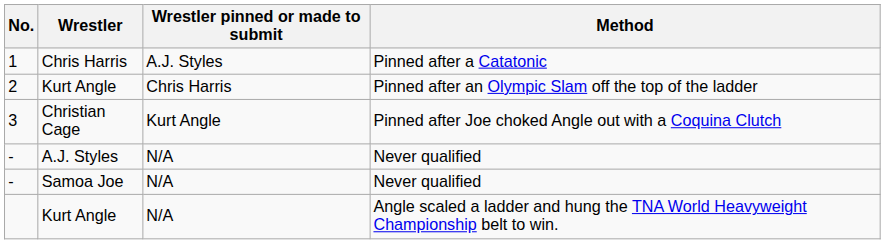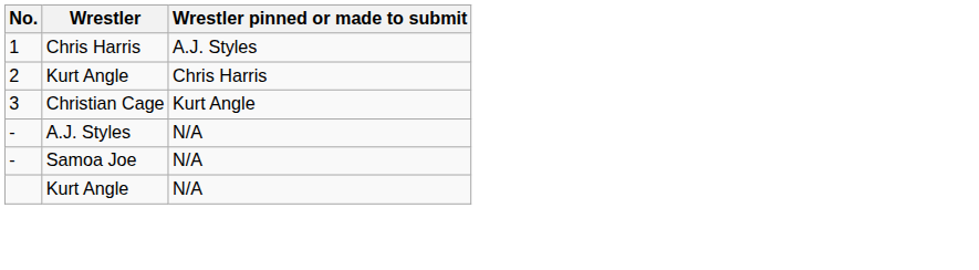 <table class="wikitable sortable">
 <tr>
 <th>No.</th>
 <th>Wrestler</th>
 <th>Wrestler pinned or made to submit</th>
-<th>Method</th>
 </tr>
 <tr>
 <td>1</td>
 <td>Chris Harris</td>
 <td>A.J. Styles</td>
-<td>Pinned after a <a href='#'>Catatonic</a></td>
 </tr>
 <tr>
 <td>2</td>
 <td>Kurt Angle</td>
 <td>Chris Harris</td>
-<td>Pinned after an <a href='#'>Olympic Slam</a> off the top of the ladder</td>
 </tr>
 <tr>
 <td>3</td>
 <td>Christian Cage</td>
 <td>Kurt Angle</td>
-<td>Pinned after Joe choked Angle out with a <a href='#'>Coquina Clutch</a></td>
 </tr>
 <tr>
 <td>-</td>
 <td>A.J. Styles</td>
 <td>N/A</td>
-<td>Never qualified</td>
 </tr>
 <tr>
 <td>-</td>
 <td>Samoa Joe</td>
 <td>N/A</td>
-<td>Never qualified</td>
 </tr>
 <tr>
 <td></td>
 <td>Kurt Angle</td>
 <td>N/A</td>
-<td>Angle scaled a ladder and hung the <a href='#'>TNA World Heavyweight Championship</a> belt to win.</td>
 </tr>
 </table>
